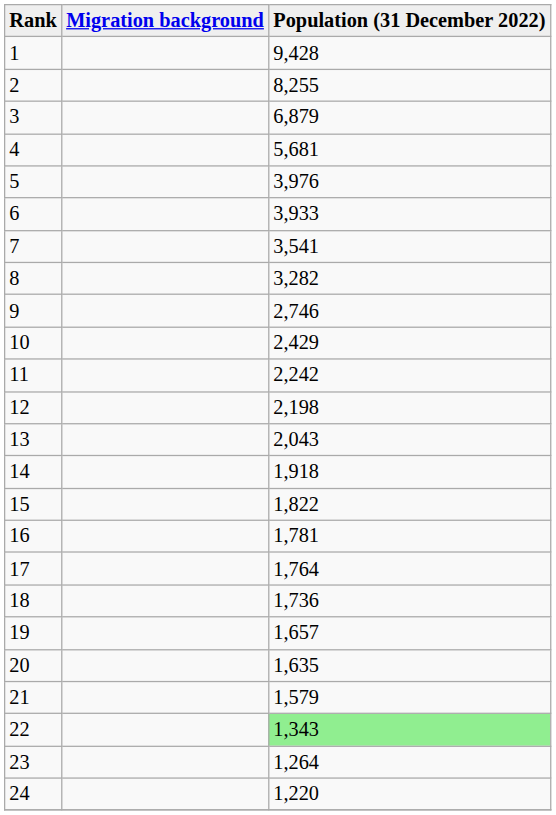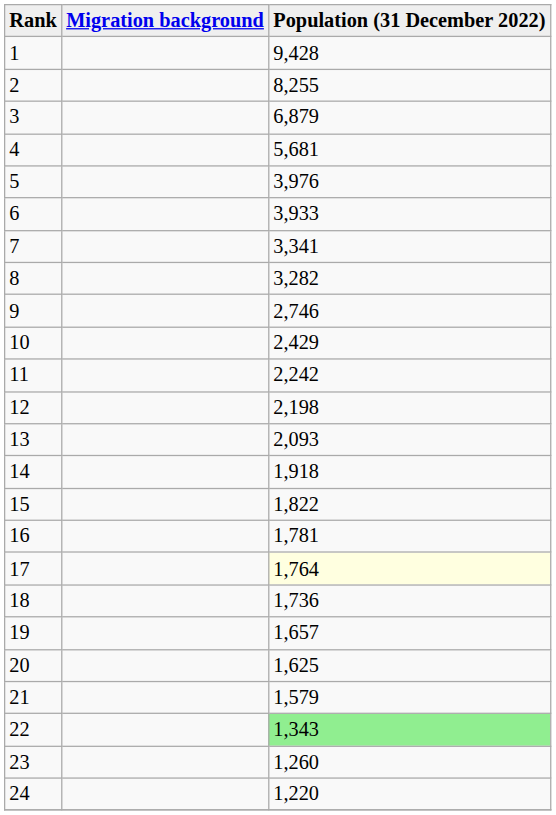 <table class="wikitable">
 <tr>
 <th style="background:#efefef;">Rank</th>
 <th style="background:#efefef;"><a href='#'>Migration background</a></th>
 <th style="background:#efefef;">Population (31 December 2022)</th>
 </tr>
 <tr>
 <td>1</td>
 <td></td>
 <td>9,428</td>
 </tr>
 <tr>
 <td>2</td>
 <td></td>
 <td>8,255</td>
 </tr>
 <tr>
 <td>3</td>
 <td></td>
 <td>6,879</td>
 </tr>
 <tr>
 <td>4</td>
 <td></td>
 <td>5,681</td>
 </tr>
 <tr>
 <td>5</td>
 <td></td>
 <td>3,976</td>
 </tr>
 <tr>
 <td>6</td>
 <td></td>
 <td>3,933</td>
 </tr>
 <tr>
 <td>7</td>
 <td></td>
-<td>3,541</td>
+<td>3,341</td>
 </tr>
 <tr>
 <td>8</td>
 <td></td>
 <td>3,282</td>
 </tr>
 <tr>
 <td>9</td>
 <td></td>
 <td>2,746</td>
 </tr>
 <tr>
 <td>10</td>
 <td></td>
 <td>2,429</td>
 </tr>
 <tr>
 <td>11</td>
 <td></td>
 <td>2,242</td>
 </tr>
 <tr>
 <td>12</td>
 <td></td>
 <td>2,198</td>
 </tr>
 <tr>
 <td>13</td>
 <td></td>
-<td>2,043</td>
+<td>2,093</td>
 </tr>
 <tr>
 <td>14</td>
 <td></td>
 <td>1,918</td>
 </tr>
 <tr>
 <td>15</td>
 <td></td>
 <td>1,822</td>
 </tr>
 <tr>
 <td>16</td>
 <td></td>
 <td>1,781</td>
 </tr>
 <tr>
 <td>17</td>
 <td></td>
-<td>1,764</td>
+<td style="background: lightyellow;">1,764</td>
 </tr>
 <tr>
 <td>18</td>
 <td></td>
 <td>1,736</td>
 </tr>
 <tr>
 <td>19</td>
 <td></td>
 <td>1,657</td>
 </tr>
 <tr>
 <td>20</td>
 <td></td>
-<td>1,635</td>
+<td>1,625</td>
 </tr>
 <tr>
 <td>21</td>
 <td></td>
 <td>1,579</td>
 </tr>
 <tr>
 <td>22</td>
 <td></td>
 <td style="background: lightgreen;">1,343</td>
 </tr>
 <tr>
 <td>23</td>
 <td></td>
-<td>1,264</td>
+<td>1,260</td>
 </tr>
 <tr>
 <td>24</td>
 <td></td>
 <td>1,220</td>
 </tr>
 <tr>
 </tr>
 </table>
